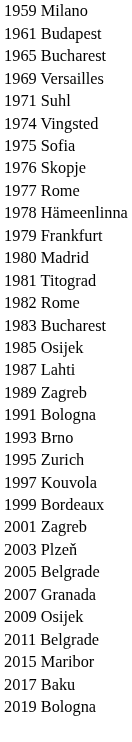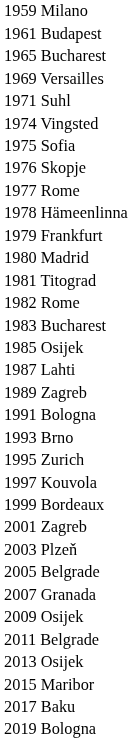 <table>
 <tr>
 <td>1959 Milano</td>
 <td></td>
 <td></td>
 <td></td>
 </tr>
 <tr>
 <td>1961 Budapest</td>
 <td></td>
 <td></td>
 <td></td>
 </tr>
 <tr>
 <td>1965 Bucharest</td>
 <td></td>
 <td></td>
 <td></td>
 </tr>
 <tr>
 <td>1969 Versailles</td>
 <td></td>
 <td></td>
 <td></td>
 </tr>
 <tr>
 <td>1971 Suhl</td>
 <td></td>
 <td></td>
 <td></td>
 </tr>
 <tr>
 <td>1974 Vingsted</td>
 <td></td>
 <td></td>
 <td></td>
 </tr>
 <tr>
 <td>1975 Sofia</td>
 <td></td>
 <td></td>
 <td></td>
 </tr>
 <tr>
 <td>1976 Skopje</td>
 <td></td>
 <td></td>
 <td></td>
 </tr>
 <tr>
 <td>1977 Rome</td>
 <td></td>
 <td></td>
 <td></td>
 </tr>
 <tr>
 <td>1978 Hämeenlinna</td>
 <td></td>
 <td></td>
 <td></td>
 </tr>
 <tr>
 <td>1979 Frankfurt</td>
 <td></td>
 <td></td>
 <td></td>
 </tr>
 <tr>
 <td>1980 Madrid</td>
 <td></td>
 <td></td>
 <td></td>
 </tr>
 <tr>
 <td>1981 Titograd</td>
 <td></td>
 <td></td>
 <td></td>
 </tr>
 <tr>
 <td>1982 Rome</td>
 <td></td>
 <td></td>
 <td></td>
 </tr>
 <tr>
 <td>1983 Bucharest</td>
 <td></td>
 <td></td>
 <td></td>
 </tr>
 <tr>
 <td>1985 Osijek</td>
 <td></td>
 <td></td>
 <td></td>
 </tr>
 <tr>
 <td>1987 Lahti</td>
 <td></td>
 <td></td>
 <td></td>
 </tr>
 <tr>
 <td>1989 Zagreb</td>
 <td></td>
 <td></td>
 <td></td>
 </tr>
 <tr>
 <td>1991 Bologna</td>
 <td></td>
 <td></td>
 <td></td>
 </tr>
 <tr>
 <td>1993 Brno</td>
 <td></td>
 <td></td>
 <td></td>
 </tr>
 <tr>
 <td>1995 Zurich</td>
 <td></td>
 <td></td>
 <td></td>
 </tr>
 <tr>
 <td>1997 Kouvola</td>
 <td></td>
 <td></td>
 <td></td>
 </tr>
 <tr>
 <td>1999 Bordeaux</td>
 <td></td>
 <td></td>
 <td></td>
 </tr>
 <tr>
 <td>2001 Zagreb</td>
 <td></td>
 <td></td>
 <td></td>
 </tr>
 <tr>
 <td>2003 Plzeň</td>
 <td></td>
 <td></td>
 <td></td>
 </tr>
 <tr>
 <td>2005 Belgrade</td>
 <td></td>
 <td></td>
 <td></td>
 </tr>
 <tr>
 <td>2007 Granada</td>
 <td></td>
 <td></td>
 <td></td>
 </tr>
 <tr>
 <td>2009 Osijek</td>
 <td></td>
 <td></td>
 <td></td>
 </tr>
 <tr>
 <td>2011 Belgrade</td>
 <td></td>
 <td></td>
 <td></td>
 </tr>
 <tr>
+<td>2013 Osijek</td>
+<td></td>
+<td></td>
+<td></td>
+</tr>
+<tr>
 <td>2015 Maribor</td>
 <td></td>
 <td></td>
 <td></td>
 </tr>
 <tr>
 <td>2017 Baku</td>
 <td></td>
 <td></td>
 <td></td>
 </tr>
 <tr>
 <td>2019 Bologna</td>
 <td></td>
 <td></td>
 <td></td>
 </tr>
 </table>
